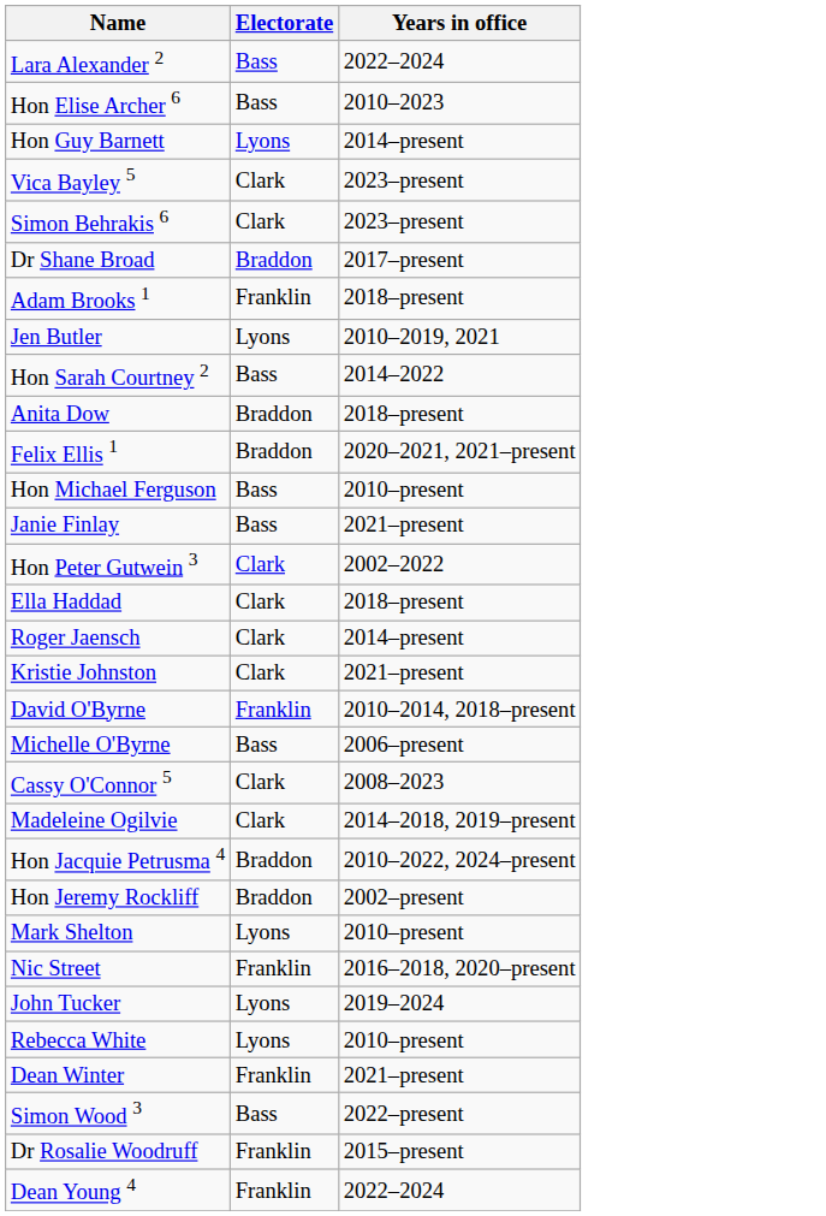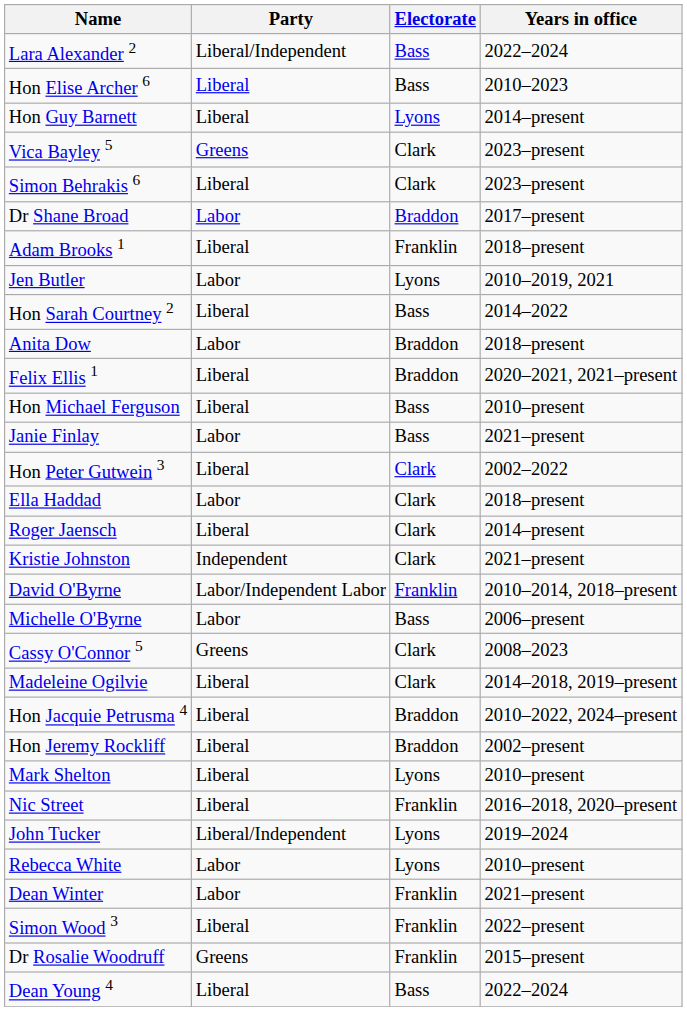 <table class="wikitable sortable">
 <tr>
 <th>Name</th>
+<th>Party</th>
 <th><a href='#'>Electorate</a></th>
 <th>Years in office</th>
 </tr>
 <tr>
 <td><a href='#'>Lara Alexander</a> <sup>2</sup></td>
+<td>Liberal/Independent</td>
 <td><a href='#'>Bass</a></td>
 <td>2022–2024</td>
 </tr>
 <tr>
 <td>Hon <a href='#'>Elise Archer</a> <sup>6</sup></td>
+<td><a href='#'>Liberal</a></td>
 <td>Bass</td>
 <td>2010–2023</td>
 </tr>
 <tr>
 <td>Hon <a href='#'>Guy Barnett</a></td>
+<td>Liberal</td>
 <td><a href='#'>Lyons</a></td>
 <td>2014–present</td>
 </tr>
 <tr>
 <td><a href='#'>Vica Bayley</a> <sup>5</sup></td>
+<td><a href='#'>Greens</a></td>
 <td>Clark</td>
 <td>2023–present</td>
 </tr>
 <tr>
 <td><a href='#'>Simon Behrakis</a> <sup>6</sup></td>
+<td>Liberal</td>
 <td>Clark</td>
 <td>2023–present</td>
 </tr>
 <tr>
 <td>Dr <a href='#'>Shane Broad</a></td>
+<td><a href='#'>Labor</a></td>
 <td><a href='#'>Braddon</a></td>
 <td>2017–present</td>
 </tr>
 <tr>
 <td><a href='#'>Adam Brooks</a> <sup>1</sup></td>
+<td>Liberal</td>
 <td>Franklin</td>
 <td>2018–present</td>
 </tr>
 <tr>
 <td><a href='#'>Jen Butler</a></td>
+<td>Labor</td>
 <td>Lyons</td>
 <td>2010–2019, 2021</td>
 </tr>
 <tr>
 <td>Hon <a href='#'>Sarah Courtney</a> <sup>2</sup></td>
+<td>Liberal</td>
 <td>Bass</td>
 <td>2014–2022</td>
 </tr>
 <tr>
 <td><a href='#'>Anita Dow</a></td>
+<td>Labor</td>
 <td>Braddon</td>
 <td>2018–present</td>
 </tr>
 <tr>
 <td><a href='#'>Felix Ellis</a> <sup>1</sup></td>
+<td>Liberal</td>
 <td>Braddon</td>
 <td>2020–2021, 2021–present</td>
 </tr>
 <tr>
 <td>Hon <a href='#'>Michael Ferguson</a></td>
+<td>Liberal</td>
 <td>Bass</td>
 <td>2010–present</td>
 </tr>
 <tr>
 <td><a href='#'>Janie Finlay</a></td>
+<td>Labor</td>
 <td>Bass</td>
 <td>2021–present</td>
 </tr>
 <tr>
 <td>Hon <a href='#'>Peter Gutwein</a> <sup>3</sup></td>
+<td>Liberal</td>
 <td><a href='#'>Clark</a></td>
 <td>2002–2022</td>
 </tr>
 <tr>
 <td><a href='#'>Ella Haddad</a></td>
+<td>Labor</td>
 <td>Clark</td>
 <td>2018–present</td>
 </tr>
 <tr>
 <td><a href='#'>Roger Jaensch</a></td>
+<td>Liberal</td>
 <td>Clark</td>
 <td>2014–present</td>
 </tr>
 <tr>
 <td><a href='#'>Kristie Johnston</a></td>
+<td>Independent</td>
 <td>Clark</td>
 <td>2021–present</td>
 </tr>
 <tr>
 <td><a href='#'>David O'Byrne</a></td>
+<td>Labor/Independent Labor</td>
 <td><a href='#'>Franklin</a></td>
 <td>2010–2014, 2018–present</td>
 </tr>
 <tr>
 <td><a href='#'>Michelle O'Byrne</a></td>
+<td>Labor</td>
 <td>Bass</td>
 <td>2006–present</td>
 </tr>
 <tr>
 <td><a href='#'>Cassy O'Connor</a> <sup>5</sup></td>
+<td>Greens</td>
 <td>Clark</td>
 <td>2008–2023</td>
 </tr>
 <tr>
 <td><a href='#'>Madeleine Ogilvie</a></td>
+<td>Liberal</td>
 <td>Clark</td>
 <td>2014–2018, 2019–present</td>
 </tr>
 <tr>
 <td>Hon <a href='#'>Jacquie Petrusma</a> <sup>4</sup></td>
+<td>Liberal</td>
 <td>Braddon</td>
 <td>2010–2022, 2024–present</td>
 </tr>
 <tr>
 <td>Hon <a href='#'>Jeremy Rockliff</a></td>
+<td>Liberal</td>
 <td>Braddon</td>
 <td>2002–present</td>
 </tr>
 <tr>
 <td><a href='#'>Mark Shelton</a></td>
+<td>Liberal</td>
 <td>Lyons</td>
 <td>2010–present</td>
 </tr>
 <tr>
 <td><a href='#'>Nic Street</a></td>
+<td>Liberal</td>
 <td>Franklin</td>
 <td>2016–2018, 2020–present</td>
 </tr>
 <tr>
 <td><a href='#'>John Tucker</a></td>
+<td>Liberal/Independent</td>
 <td>Lyons</td>
 <td>2019–2024</td>
 </tr>
 <tr>
 <td><a href='#'>Rebecca White</a></td>
+<td>Labor</td>
 <td>Lyons</td>
 <td>2010–present</td>
 </tr>
 <tr>
 <td><a href='#'>Dean Winter</a></td>
+<td>Labor</td>
 <td>Franklin</td>
 <td>2021–present</td>
 </tr>
 <tr>
 <td><a href='#'>Simon Wood</a> <sup>3</sup></td>
-<td>Bass</td>
+<td>Liberal</td>
+<td>Franklin</td>
 <td>2022–present</td>
 </tr>
 <tr>
 <td>Dr <a href='#'>Rosalie Woodruff</a></td>
+<td>Greens</td>
 <td>Franklin</td>
 <td>2015–present</td>
 </tr>
 <tr>
 <td><a href='#'>Dean Young</a> <sup>4</sup></td>
-<td>Franklin</td>
+<td>Liberal</td>
+<td>Bass</td>
 <td>2022–2024</td>
 </tr>
 </table>
